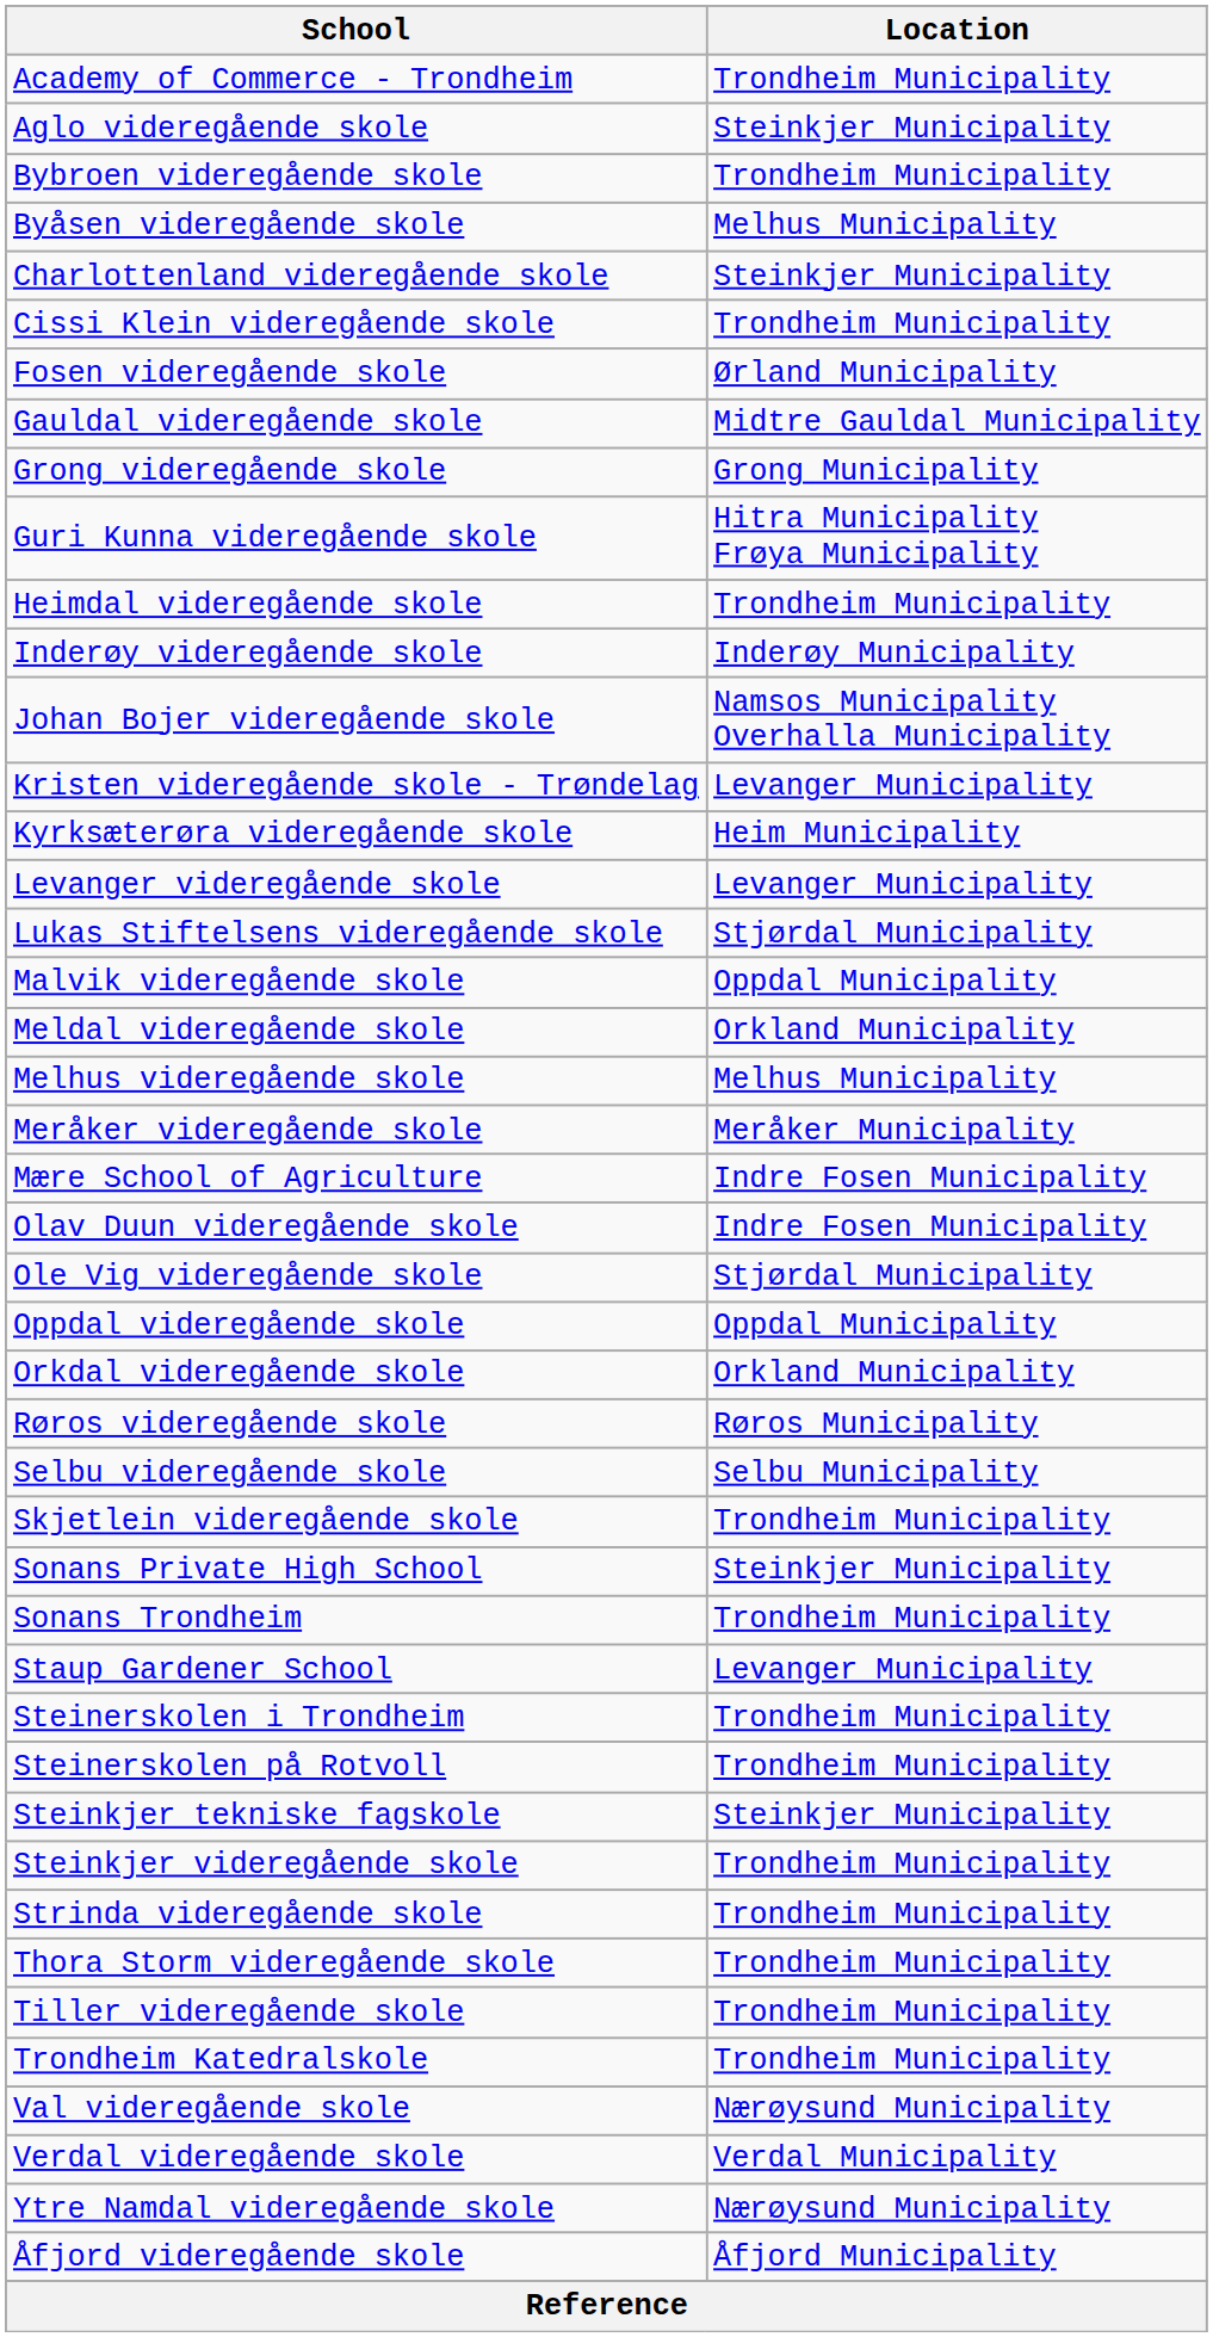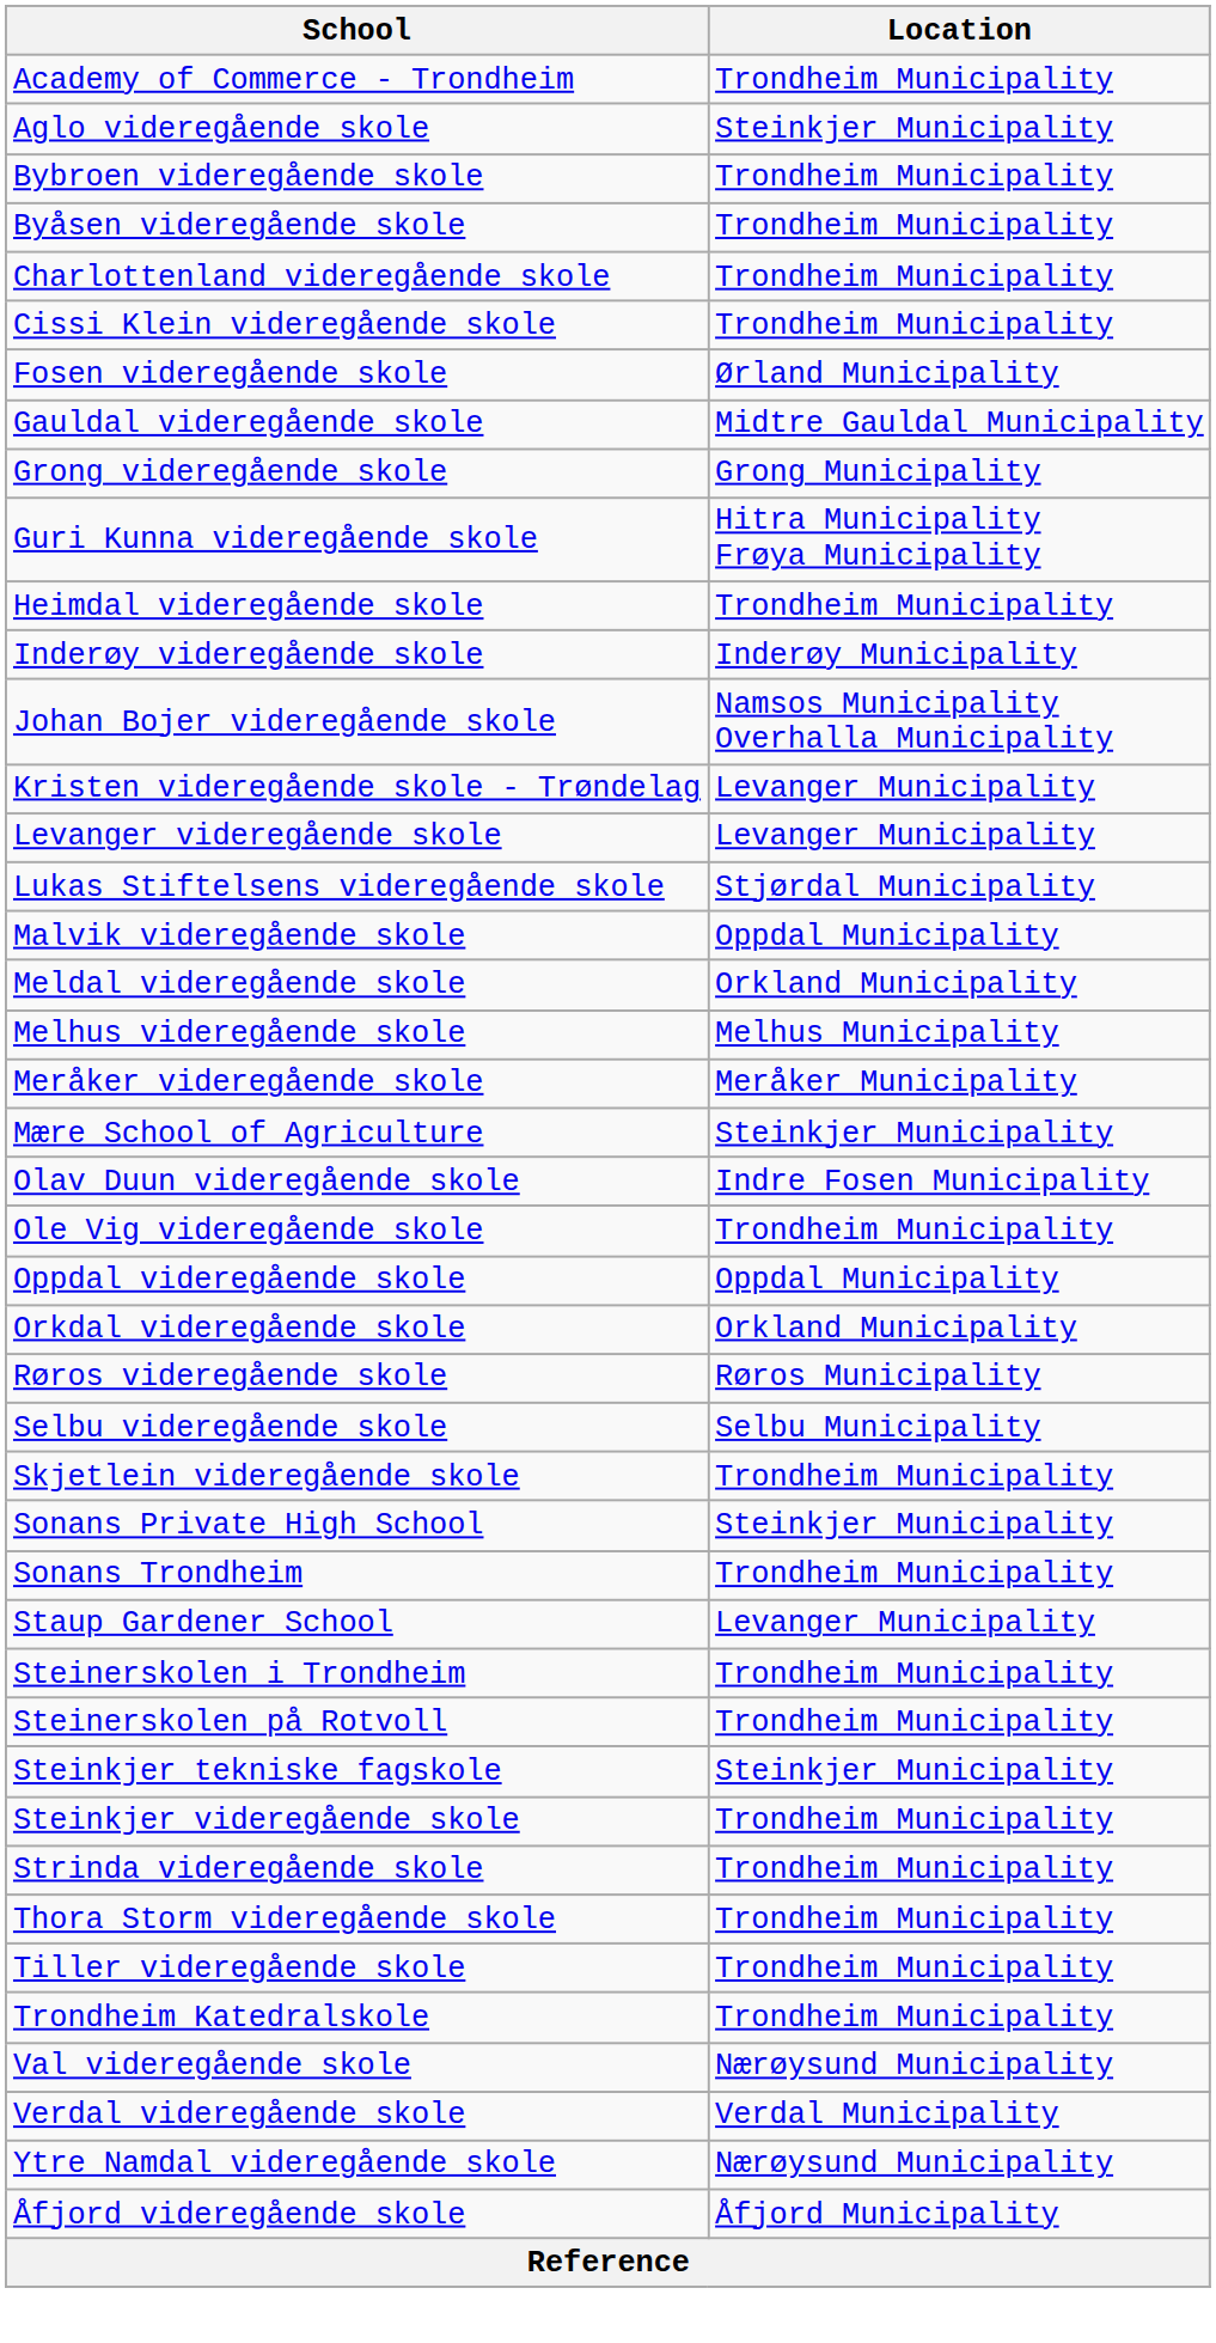 <table class="wikitable sortable">
 <tr>
 <th>School</th>
 <th>Location</th>
 </tr>
 <tr>
 <td><a href='#'>Academy of Commerce - Trondheim</a></td>
 <td><a href='#'>Trondheim Municipality</a></td>
 </tr>
 <tr>
 <td><a href='#'>Aglo videregående skole</a></td>
 <td><a href='#'>Steinkjer Municipality</a></td>
 </tr>
 <tr>
 <td><a href='#'>Bybroen videregående skole</a></td>
 <td><a href='#'>Trondheim Municipality</a></td>
 </tr>
 <tr>
 <td><a href='#'>Byåsen videregående skole</a></td>
-<td><a href='#'>Melhus Municipality</a></td>
+<td><a href='#'>Trondheim Municipality</a></td>
 </tr>
 <tr>
 <td><a href='#'>Charlottenland videregående skole</a></td>
-<td><a href='#'>Steinkjer Municipality</a></td>
+<td><a href='#'>Trondheim Municipality</a></td>
 </tr>
 <tr>
 <td><a href='#'>Cissi Klein videregående skole</a></td>
 <td><a href='#'>Trondheim Municipality</a></td>
 </tr>
 <tr>
 <td><a href='#'>Fosen videregående skole</a></td>
 <td><a href='#'>Ørland Municipality</a></td>
 </tr>
 <tr>
 <td><a href='#'>Gauldal videregående skole</a></td>
 <td><a href='#'>Midtre Gauldal Municipality</a></td>
 </tr>
 <tr>
 <td><a href='#'>Grong videregående skole</a></td>
 <td><a href='#'>Grong Municipality</a></td>
 </tr>
 <tr>
 <td><a href='#'>Guri Kunna videregående skole</a></td>
 <td><a href='#'>Hitra Municipality</a><br><a href='#'>Frøya Municipality</a></td>
 </tr>
 <tr>
 <td><a href='#'>Heimdal videregående skole</a></td>
 <td><a href='#'>Trondheim Municipality</a></td>
 </tr>
 <tr>
 <td><a href='#'>Inderøy videregående skole</a></td>
 <td><a href='#'>Inderøy Municipality</a></td>
 </tr>
 <tr>
 <td><a href='#'>Johan Bojer videregående skole</a></td>
 <td><a href='#'>Namsos Municipality</a><br><a href='#'>Overhalla Municipality</a></td>
 </tr>
 <tr>
 <td><a href='#'>Kristen videregående skole - Trøndelag</a></td>
 <td><a href='#'>Levanger Municipality</a></td>
 </tr>
 <tr>
-<td><a href='#'>Kyrksæterøra videregående skole</a></td>
-<td><a href='#'>Heim Municipality</a></td>
-</tr>
-<tr>
 <td><a href='#'>Levanger videregående skole</a></td>
 <td><a href='#'>Levanger Municipality</a></td>
 </tr>
 <tr>
 <td><a href='#'>Lukas Stiftelsens videregående skole</a></td>
 <td><a href='#'>Stjørdal Municipality</a></td>
 </tr>
 <tr>
 <td><a href='#'>Malvik videregående skole</a></td>
 <td><a href='#'>Oppdal Municipality</a></td>
 </tr>
 <tr>
 <td><a href='#'>Meldal videregående skole</a></td>
 <td><a href='#'>Orkland Municipality</a></td>
 </tr>
 <tr>
 <td><a href='#'>Melhus videregående skole</a></td>
 <td><a href='#'>Melhus Municipality</a></td>
 </tr>
 <tr>
 <td><a href='#'>Meråker videregående skole</a></td>
 <td><a href='#'>Meråker Municipality</a></td>
 </tr>
 <tr>
 <td><a href='#'>Mære School of Agriculture</a></td>
-<td><a href='#'>Indre Fosen Municipality</a></td>
+<td><a href='#'>Steinkjer Municipality</a></td>
 </tr>
 <tr>
 <td><a href='#'>Olav Duun videregående skole</a></td>
 <td><a href='#'>Indre Fosen Municipality</a></td>
 </tr>
 <tr>
 <td><a href='#'>Ole Vig videregående skole</a></td>
-<td><a href='#'>Stjørdal Municipality</a></td>
+<td><a href='#'>Trondheim Municipality</a></td>
 </tr>
 <tr>
 <td><a href='#'>Oppdal videregående skole</a></td>
 <td><a href='#'>Oppdal Municipality</a></td>
 </tr>
 <tr>
 <td><a href='#'>Orkdal videregående skole</a></td>
 <td><a href='#'>Orkland Municipality</a></td>
 </tr>
 <tr>
 <td><a href='#'>Røros videregående skole</a></td>
 <td><a href='#'>Røros Municipality</a></td>
 </tr>
 <tr>
 <td><a href='#'>Selbu videregående skole</a></td>
 <td><a href='#'>Selbu Municipality</a></td>
 </tr>
 <tr>
 <td><a href='#'>Skjetlein videregående skole</a></td>
 <td><a href='#'>Trondheim Municipality</a></td>
 </tr>
 <tr>
 <td><a href='#'>Sonans Private High School</a></td>
 <td><a href='#'>Steinkjer Municipality</a></td>
 </tr>
 <tr>
 <td><a href='#'>Sonans Trondheim</a></td>
 <td><a href='#'>Trondheim Municipality</a></td>
 </tr>
 <tr>
 <td><a href='#'>Staup Gardener School</a></td>
 <td><a href='#'>Levanger Municipality</a></td>
 </tr>
 <tr>
 <td><a href='#'>Steinerskolen i Trondheim</a></td>
 <td><a href='#'>Trondheim Municipality</a></td>
 </tr>
 <tr>
 <td><a href='#'>Steinerskolen på Rotvoll</a></td>
 <td><a href='#'>Trondheim Municipality</a></td>
 </tr>
 <tr>
 <td><a href='#'>Steinkjer tekniske fagskole</a></td>
 <td><a href='#'>Steinkjer Municipality</a></td>
 </tr>
 <tr>
 <td><a href='#'>Steinkjer videregående skole</a></td>
 <td><a href='#'>Trondheim Municipality</a></td>
 </tr>
 <tr>
 <td><a href='#'>Strinda videregående skole</a></td>
 <td><a href='#'>Trondheim Municipality</a></td>
 </tr>
 <tr>
 <td><a href='#'>Thora Storm videregående skole</a></td>
 <td><a href='#'>Trondheim Municipality</a></td>
 </tr>
 <tr>
 <td><a href='#'>Tiller videregående skole</a></td>
 <td><a href='#'>Trondheim Municipality</a></td>
 </tr>
 <tr>
 <td><a href='#'>Trondheim Katedralskole</a></td>
 <td><a href='#'>Trondheim Municipality</a></td>
 </tr>
 <tr>
 <td><a href='#'>Val videregående skole</a></td>
 <td><a href='#'>Nærøysund Municipality</a></td>
 </tr>
 <tr>
 <td><a href='#'>Verdal videregående skole</a></td>
 <td><a href='#'>Verdal Municipality</a></td>
 </tr>
 <tr>
 <td><a href='#'>Ytre Namdal videregående skole</a></td>
 <td><a href='#'>Nærøysund Municipality</a></td>
 </tr>
 <tr>
 <td><a href='#'>Åfjord videregående skole</a></td>
 <td><a href='#'>Åfjord Municipality</a></td>
 </tr>
 <tr>
 <th colspan="2">Reference</th>
 </tr>
 </table>
